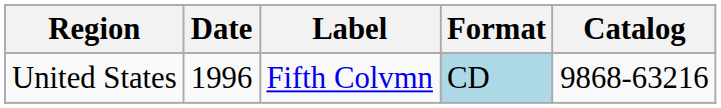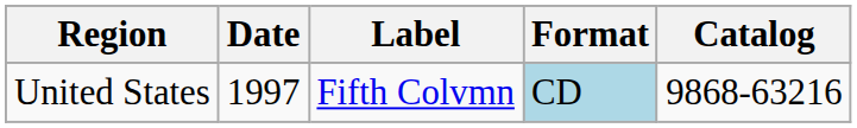 <table class="wikitable">
 <tr>
 <th>Region</th>
 <th>Date</th>
 <th>Label</th>
 <th>Format</th>
 <th>Catalog</th>
 </tr>
 <tr>
 <td>United States</td>
-<td>1996</td>
+<td>1997</td>
 <td><a href='#'>Fifth Colvmn</a></td>
 <td style="background: lightblue;">CD</td>
 <td>9868-63216</td>
 </tr>
 </table>
